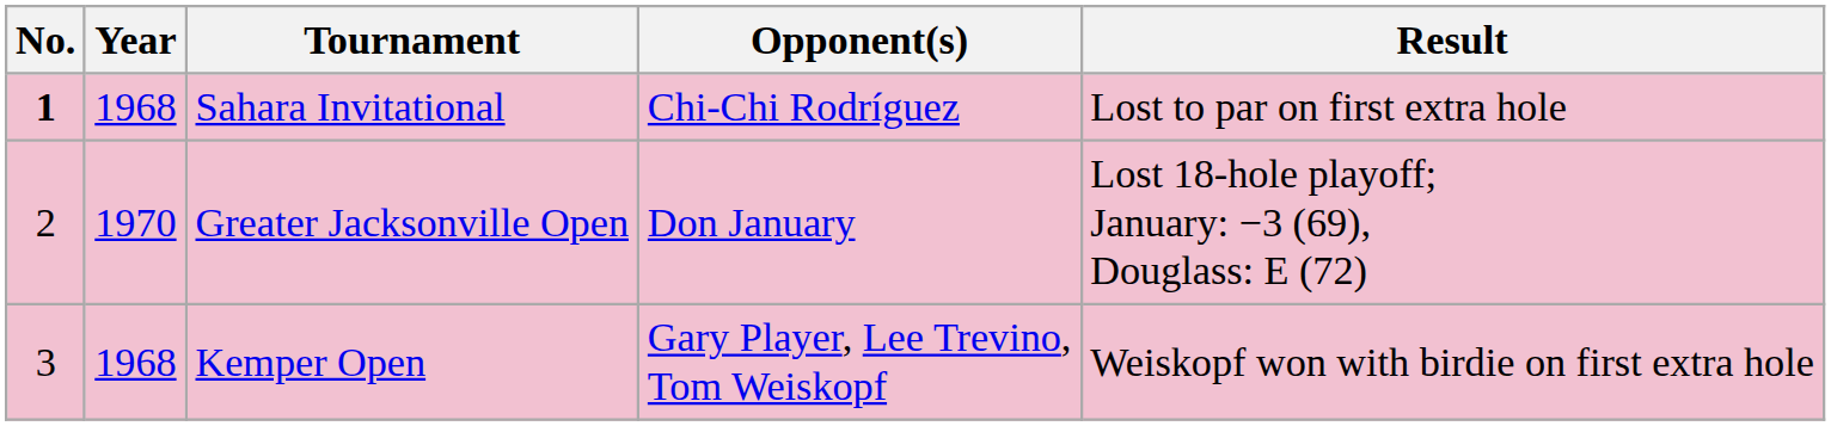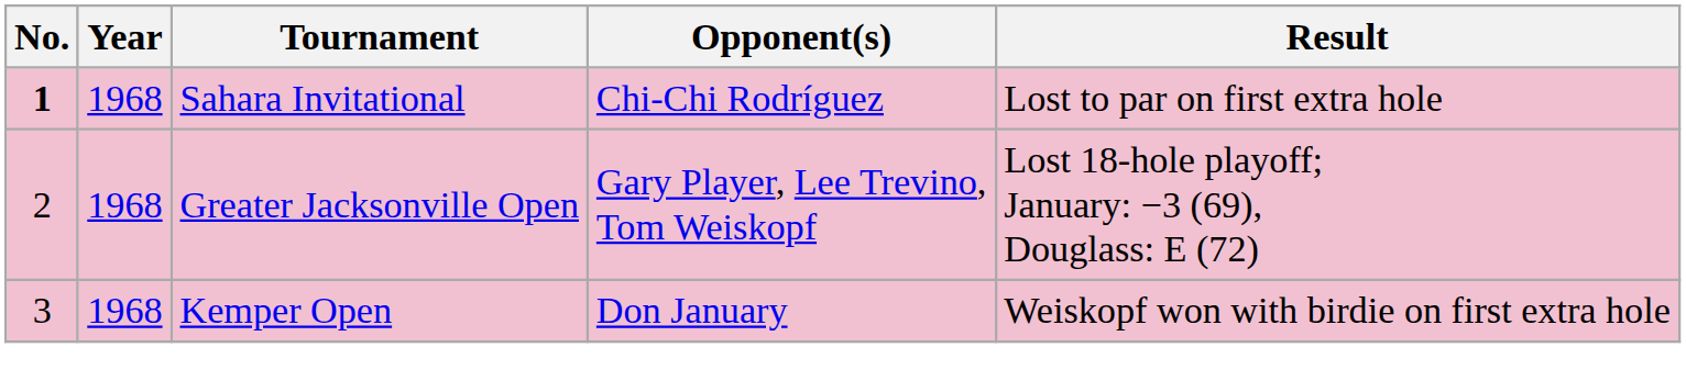 <table class="wikitable" style="font-size:95%;">
 <tr>
 <th>No.</th>
 <th>Year</th>
 <th>Tournament</th>
 <th>Opponent(s)</th>
 <th>Result</th>
 </tr>
 <tr style="background:#F2C1D1;">
 <td align=center><strong>1</strong></td>
 <td><a href='#'>1968</a></td>
 <td><a href='#'>Sahara Invitational</a></td>
 <td> <a href='#'>Chi-Chi Rodríguez</a></td>
 <td>Lost to par on first extra hole</td>
 </tr>
 <tr style="background:#F2C1D1;">
 <td align=center>2</td>
-<td><a href='#'>1970</a></td>
+<td><a href='#'>1968</a></td>
 <td><a href='#'>Greater Jacksonville Open</a></td>
-<td> <a href='#'>Don January</a></td>
+<td> <a href='#'>Gary Player</a>,  <a href='#'>Lee Trevino</a>,<br> <a href='#'>Tom Weiskopf</a></td>
 <td>Lost 18-hole playoff;<br>January: −3 (69),<br>Douglass: E (72)</td>
 </tr>
 <tr style="background:#F2C1D1;">
 <td align=center>3</td>
 <td><a href='#'>1968</a></td>
 <td><a href='#'>Kemper Open</a></td>
-<td> <a href='#'>Gary Player</a>,  <a href='#'>Lee Trevino</a>,<br> <a href='#'>Tom Weiskopf</a></td>
+<td> <a href='#'>Don January</a></td>
 <td>Weiskopf won with birdie on first extra hole</td>
 </tr>
 </table>
